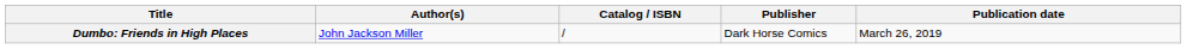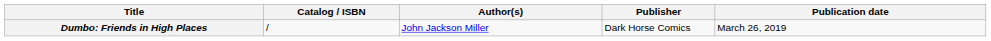 <table class="wikitable sortable" style="width:100%;">
 <tr>
 <th scope="col" style="width:23%;">Title</th>
+<th scope="col" style="width:12%;">Catalog / ISBN</th>
 <th scope="col" style="width:18%;">Author(s)</th>
-<th scope="col" style="width:12%;">Catalog / ISBN</th>
 <th scope="col" style="width:10%;">Publisher</th>
 <th scope="col" style="width:24%;">Publication date</th>
 </tr>
 <tr>
 <th><em>Dumbo: Friends in High Places</em></th>
+<td> / </td>
 <td><a href='#'>John Jackson Miller</a></td>
-<td> / </td>
 <td>Dark Horse Comics</td>
 <td>March 26, 2019</td>
 </tr>
 </table>
